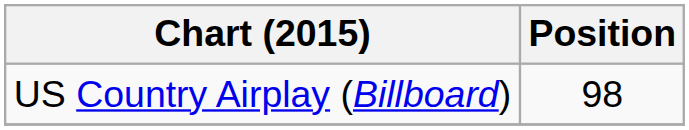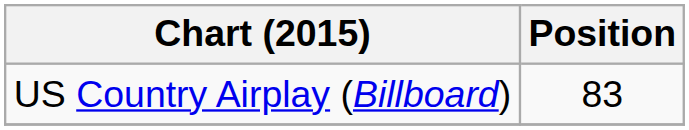 <table class="wikitable sortable">
 <tr>
 <th scope="col">Chart (2015)</th>
 <th scope="col">Position</th>
 </tr>
 <tr>
 <td>US <a href='#'>Country Airplay</a> (<em><a href='#'>Billboard</a></em>)</td>
-<td align="center">98</td>
+<td align="center">83</td>
 </tr>
 <tr>
 </tr>
 </table>
